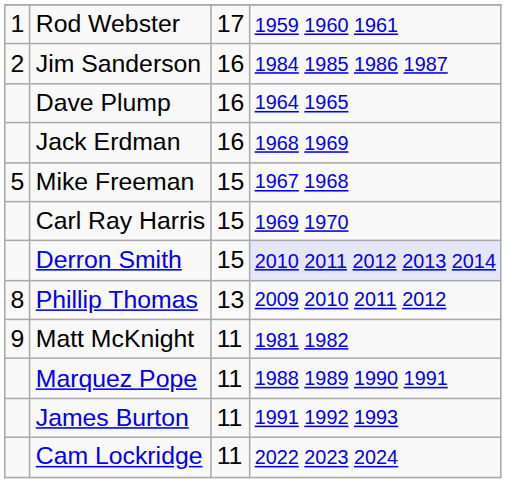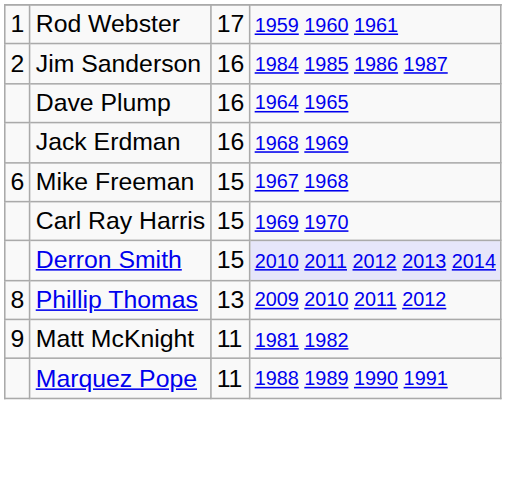 <table class="wikitable">
 <tr>
 </tr>
 <tr>
 <td>1</td>
 <td>Rod Webster</td>
 <td>17</td>
 <td style="font-size:80%;"><a href='#'>1959</a> <a href='#'>1960</a> <a href='#'>1961</a></td>
 </tr>
 <tr>
 <td>2</td>
 <td>Jim Sanderson</td>
 <td>16</td>
 <td style="font-size:80%;"><a href='#'>1984</a> <a href='#'>1985</a> <a href='#'>1986</a> <a href='#'>1987</a></td>
 </tr>
 <tr>
 <td></td>
 <td>Dave Plump</td>
 <td>16</td>
 <td style="font-size:80%;"><a href='#'>1964</a> <a href='#'>1965</a></td>
 </tr>
 <tr>
 <td></td>
 <td>Jack Erdman</td>
 <td>16</td>
 <td style="font-size:80%;"><a href='#'>1968</a> <a href='#'>1969</a></td>
 </tr>
 <tr>
-<td>5</td>
+<td>6</td>
 <td>Mike Freeman</td>
 <td>15</td>
 <td style="font-size:80%;"><a href='#'>1967</a> <a href='#'>1968</a></td>
 </tr>
 <tr>
 <td></td>
 <td>Carl Ray Harris</td>
 <td>15</td>
 <td style="font-size:80%;"><a href='#'>1969</a> <a href='#'>1970</a></td>
 </tr>
 <tr>
 <td></td>
 <td><a href='#'>Derron Smith</a></td>
 <td>15</td>
 <td style="background: lavender; font-size:80%;"><a href='#'>2010</a> <a href='#'>2011</a> <a href='#'>2012</a> <a href='#'>2013</a> <a href='#'>2014</a></td>
 </tr>
 <tr>
 <td>8</td>
 <td><a href='#'>Phillip Thomas</a></td>
 <td>13</td>
 <td style="font-size:80%;"><a href='#'>2009</a> <a href='#'>2010</a> <a href='#'>2011</a> <a href='#'>2012</a></td>
 </tr>
 <tr>
 <td>9</td>
 <td>Matt McKnight</td>
 <td>11</td>
 <td style="font-size:80%;"><a href='#'>1981</a> <a href='#'>1982</a></td>
 </tr>
 <tr>
 <td></td>
 <td><a href='#'>Marquez Pope</a></td>
 <td>11</td>
 <td style="font-size:80%;"><a href='#'>1988</a> <a href='#'>1989</a> <a href='#'>1990</a> <a href='#'>1991</a></td>
 </tr>
-<tr>
-<td></td>
-<td><a href='#'>James Burton</a></td>
-<td>11</td>
-<td style="font-size:80%;"><a href='#'>1991</a> <a href='#'>1992</a> <a href='#'>1993</a></td>
-</tr>
-<tr>
-<td></td>
-<td><a href='#'>Cam Lockridge</a></td>
-<td>11</td>
-<td style="font-size:80%;"><a href='#'>2022</a> <a href='#'>2023</a> <a href='#'>2024</a></td>
-</tr>
 </table>
